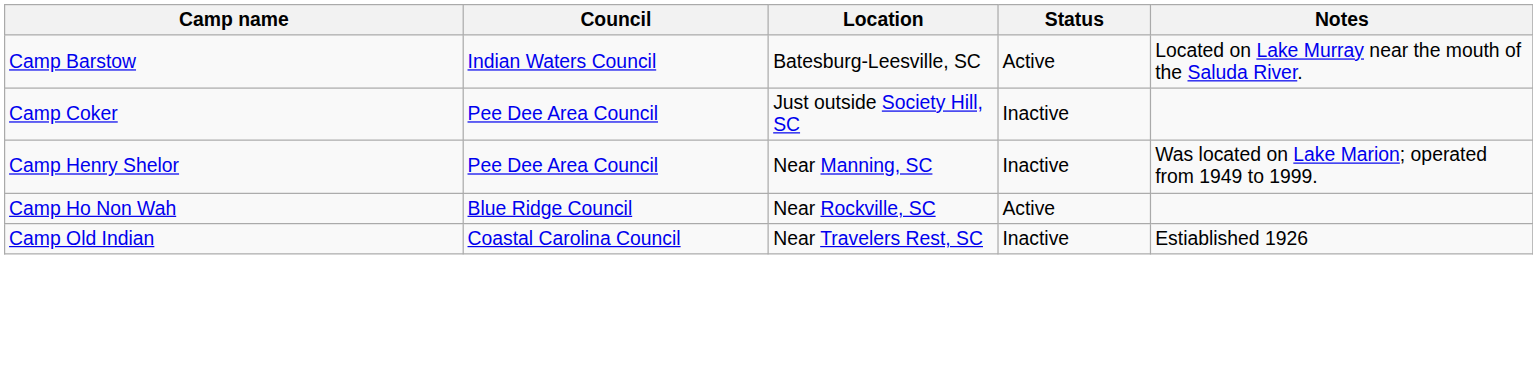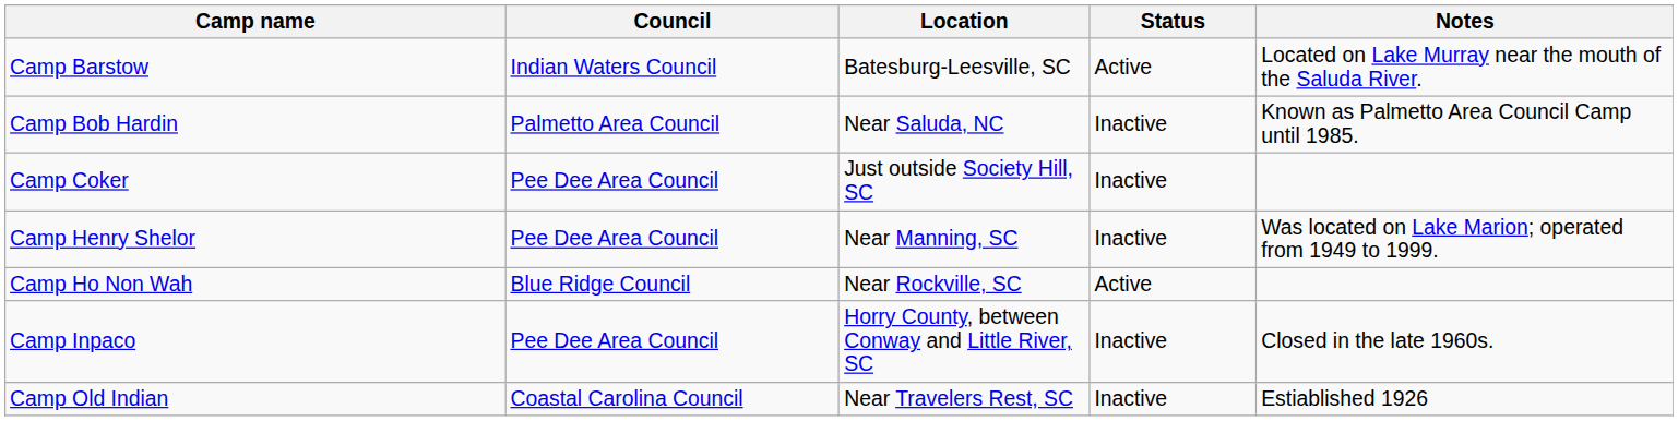 <table class="wikitable sortable" border="1" width="100%">
 <tr>
 <th scope="col" width="30%">Camp name</th>
 <th scope="col" width="20%">Council</th>
 <th scope="col" width="15%">Location</th>
 <th scope="col" width="10%">Status</th>
 <th scope="col" width="25%"  class="unsortable">Notes</th>
 </tr>
 <tr>
 <td><a href='#'>Camp Barstow</a></td>
 <td><a href='#'>Indian Waters Council</a></td>
 <td>Batesburg-Leesville, SC</td>
 <td>Active</td>
 <td>Located on <a href='#'>Lake Murray</a> near the mouth of the <a href='#'>Saluda River</a>.</td>
+</tr>
+<tr>
+<td><a href='#'>Camp Bob Hardin</a></td>
+<td><a href='#'>Palmetto Area Council</a></td>
+<td>Near <a href='#'>Saluda, NC</a></td>
+<td>Inactive</td>
+<td>Known as Palmetto Area Council Camp until 1985.</td>
 </tr>
 <tr>
 <td><a href='#'>Camp Coker</a></td>
 <td><a href='#'>Pee Dee Area Council</a></td>
 <td>Just outside <a href='#'>Society Hill, SC</a></td>
 <td>Inactive</td>
 <td></td>
 </tr>
 <tr>
 <td><a href='#'>Camp Henry Shelor</a></td>
 <td><a href='#'>Pee Dee Area Council</a></td>
 <td>Near <a href='#'>Manning, SC</a></td>
 <td>Inactive</td>
 <td>Was located on <a href='#'>Lake Marion</a>; operated from 1949 to 1999.</td>
 </tr>
 <tr>
 <td><a href='#'>Camp Ho Non Wah</a></td>
 <td><a href='#'>Blue Ridge Council</a></td>
 <td>Near <a href='#'>Rockville, SC</a></td>
 <td>Active</td>
 <td></td>
 </tr>
 <tr>
+<td><a href='#'>Camp Inpaco</a></td>
+<td><a href='#'>Pee Dee Area Council</a></td>
+<td><a href='#'>Horry County</a>, between <a href='#'>Conway</a> and <a href='#'>Little River, SC</a></td>
+<td>Inactive</td>
+<td>Closed in the late 1960s.</td>
+</tr>
+<tr>
 <td><a href='#'>Camp Old Indian</a></td>
 <td><a href='#'>Coastal Carolina Council</a></td>
 <td>Near <a href='#'>Travelers Rest, SC</a></td>
 <td>Inactive</td>
 <td>Estiablished 1926</td>
 </tr>
 </table>
